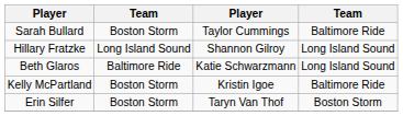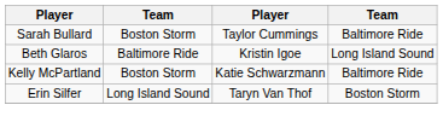 <table class="wikitable">
 <tr>
 <th>  Player  </th>
 <th>Team</th>
 <th>Player</th>
 <th>Team</th>
 </tr>
 <tr>
 <td align=center>Sarah Bullard</td>
 <td align=center>Boston Storm</td>
 <td align=center>Taylor Cummings</td>
 <td align=center>Baltimore Ride</td>
 </tr>
 <tr>
-<td align=center>Hillary Fratzke</td>
-<td align=center>Long Island Sound</td>
-<td align=center>Shannon Gilroy</td>
-<td align=center>Long Island Sound</td>
-</tr>
-<tr>
 <td align=center>Beth Glaros</td>
 <td align=center>Baltimore Ride</td>
-<td align=center>Katie Schwarzmann</td>
+<td align=center>Kristin Igoe</td>
 <td align=center>Long Island Sound</td>
 </tr>
 <tr>
 <td align=center>Kelly McPartland</td>
 <td align=center>Boston Storm</td>
-<td align=center>Kristin Igoe</td>
+<td align=center>Katie Schwarzmann</td>
 <td align=center>Baltimore Ride</td>
 </tr>
 <tr>
 <td align=center>Erin Silfer</td>
-<td align=center>Boston Storm</td>
+<td align=center>Long Island Sound</td>
 <td align=center>Taryn Van Thof</td>
 <td align=center>Boston Storm</td>
 </tr>
 <tr>
 </tr>
 </table>
